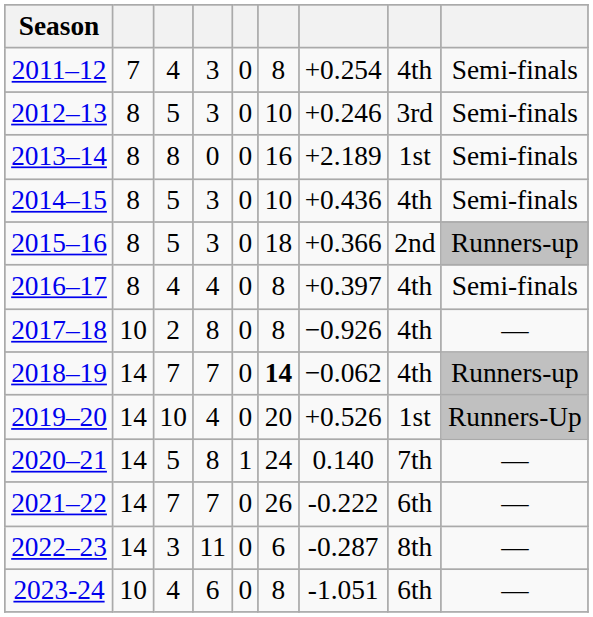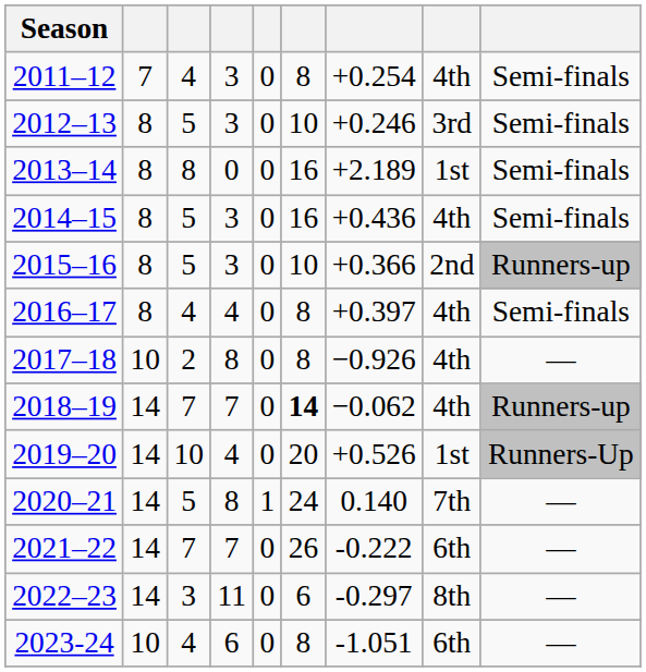 <table class=wikitable style="text-align:center">
 <tr>
 <th>Season</th>
 <th></th>
 <th></th>
 <th></th>
 <th></th>
 <th></th>
 <th></th>
 <th></th>
 <th></th>
 </tr>
 <tr>
 <td><a href='#'>2011–12</a></td>
 <td>7</td>
 <td>4</td>
 <td>3</td>
 <td>0</td>
 <td>8</td>
 <td>+0.254</td>
 <td>4th</td>
 <td>Semi-finals</td>
 </tr>
 <tr>
 <td><a href='#'>2012–13</a></td>
 <td>8</td>
 <td>5</td>
 <td>3</td>
 <td>0</td>
 <td>10</td>
 <td>+0.246</td>
 <td>3rd</td>
 <td>Semi-finals</td>
 </tr>
 <tr>
 <td><a href='#'>2013–14</a></td>
 <td>8</td>
 <td>8</td>
 <td>0</td>
 <td>0</td>
 <td>16</td>
 <td>+2.189</td>
 <td>1st</td>
 <td>Semi-finals</td>
 </tr>
 <tr>
 <td><a href='#'>2014–15</a></td>
 <td>8</td>
 <td>5</td>
 <td>3</td>
 <td>0</td>
-<td>10</td>
+<td>16</td>
 <td>+0.436</td>
 <td>4th</td>
 <td>Semi-finals</td>
 </tr>
 <tr>
 <td><a href='#'>2015–16</a></td>
 <td>8</td>
 <td>5</td>
 <td>3</td>
 <td>0</td>
-<td>18</td>
+<td>10</td>
 <td>+0.366</td>
 <td>2nd</td>
 <td style="background:silver;">Runners-up</td>
 </tr>
 <tr>
 <td><a href='#'>2016–17</a></td>
 <td>8</td>
 <td>4</td>
 <td>4</td>
 <td>0</td>
 <td>8</td>
 <td>+0.397</td>
 <td>4th</td>
 <td>Semi-finals</td>
 </tr>
 <tr>
 <td><a href='#'>2017–18</a></td>
 <td>10</td>
 <td>2</td>
 <td>8</td>
 <td>0</td>
 <td>8</td>
 <td>−0.926</td>
 <td>4th</td>
 <td>—</td>
 </tr>
 <tr>
 <td><a href='#'>2018–19</a></td>
 <td>14</td>
 <td>7</td>
 <td>7</td>
 <td>0</td>
 <td><strong>14</strong></td>
 <td>−0.062</td>
 <td>4th</td>
 <td style="background:silver;">Runners-up</td>
 </tr>
 <tr>
 <td><a href='#'>2019–20</a></td>
 <td>14</td>
 <td>10</td>
 <td>4</td>
 <td>0</td>
 <td>20</td>
 <td>+0.526</td>
 <td>1st</td>
 <td style="background:silver;">Runners-Up</td>
 </tr>
 <tr>
 <td><a href='#'>2020–21</a></td>
 <td>14</td>
 <td>5</td>
 <td>8</td>
 <td>1</td>
 <td>24</td>
 <td>0.140</td>
 <td>7th</td>
 <td>—</td>
 </tr>
 <tr>
 <td><a href='#'>2021–22</a></td>
 <td>14</td>
 <td>7</td>
 <td>7</td>
 <td>0</td>
 <td>26</td>
 <td>-0.222</td>
 <td>6th</td>
 <td>—</td>
 </tr>
 <tr>
 <td><a href='#'>2022–23</a></td>
 <td>14</td>
 <td>3</td>
 <td>11</td>
 <td>0</td>
 <td>6</td>
-<td>-0.287</td>
+<td>-0.297</td>
 <td>8th</td>
 <td>—</td>
 </tr>
 <tr>
 <td><a href='#'>2023-24</a></td>
 <td>10</td>
 <td>4</td>
 <td>6</td>
 <td>0</td>
 <td>8</td>
 <td>-1.051</td>
 <td>6th</td>
 <td>—</td>
 </tr>
 </table>
